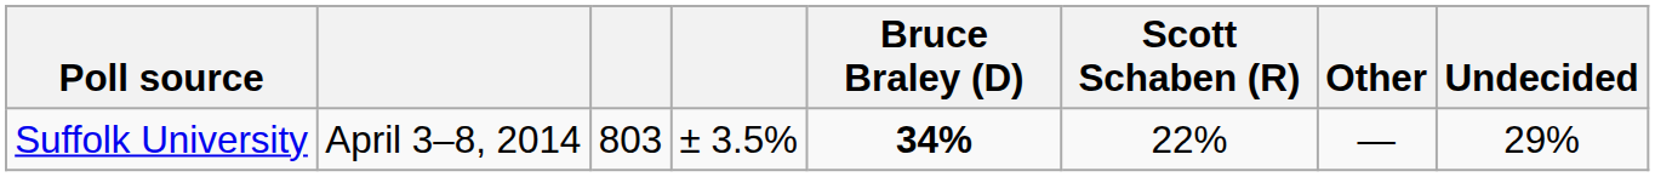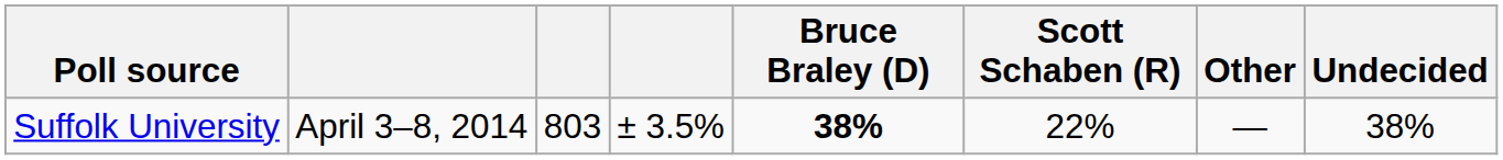 <table class="wikitable" style="text-align:center">
 <tr valign= bottom>
 <th>Poll source</th>
 <th></th>
 <th></th>
 <th></th>
 <th style="width:100px;">Bruce<br>Braley (D)</th>
 <th style="width:100px;">Scott<br>Schaben (R)</th>
 <th>Other</th>
 <th>Undecided</th>
 </tr>
 <tr>
 <td align=left><a href='#'>Suffolk University</a></td>
 <td>April 3–8, 2014</td>
 <td>803</td>
 <td>± 3.5%</td>
-<td><strong>34%</strong></td>
+<td><strong>38%</strong></td>
 <td>22%</td>
 <td>—</td>
-<td>29%</td>
+<td>38%</td>
 </tr>
 </table>
